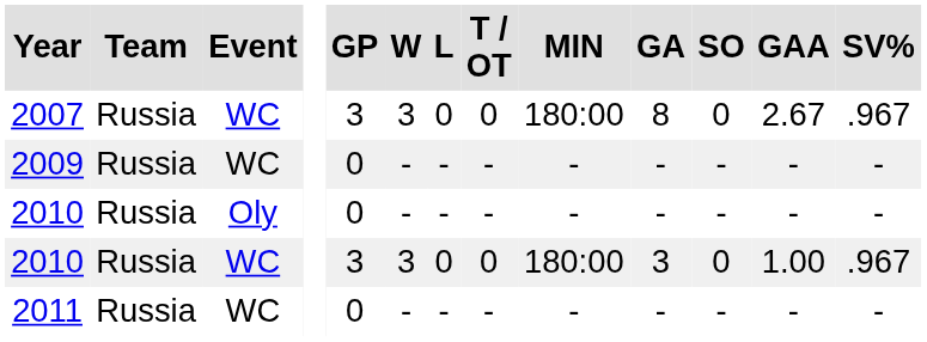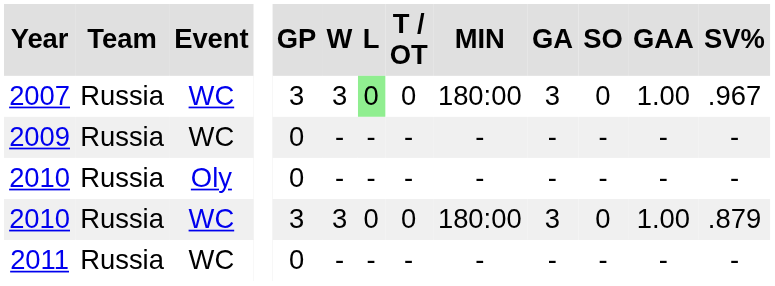 <table BORDER="0" CELLPADDING="3" CELLSPACING="0" width=55%>
 <tr ALIGN="center" bgcolor="#e0e0e0">
 <th>Year</th>
 <th>Team</th>
 <th>Event</th>
 <th ALIGN="center" rowspan="99" bgcolor="#ffffff"> </th>
 <th>GP</th>
 <th>W</th>
 <th>L</th>
 <th>T / OT</th>
 <th>MIN</th>
 <th>GA</th>
 <th>SO</th>
 <th>GAA</th>
 <th>SV%</th>
 </tr>
 <tr ALIGN="center">
 <td><a href='#'>2007</a></td>
 <td>Russia</td>
 <td><a href='#'>WC</a></td>
 <td>3</td>
 <td>3</td>
-<td>0</td>
+<td style="background: lightgreen;">0</td>
 <td>0</td>
 <td>180:00</td>
-<td>8</td>
+<td>3</td>
 <td>0</td>
-<td>2.67</td>
+<td>1.00</td>
 <td>.967</td>
 </tr>
 <tr ALIGN="center" bgcolor="#f0f0f0">
 <td><a href='#'>2009</a></td>
 <td>Russia</td>
 <td>WC</td>
 <td>0</td>
 <td>-</td>
 <td>-</td>
 <td>-</td>
 <td>-</td>
 <td>-</td>
 <td>-</td>
 <td>-</td>
 <td>-</td>
 </tr>
 <tr ALIGN="center">
 <td><a href='#'>2010</a></td>
 <td>Russia</td>
 <td><a href='#'>Oly</a></td>
 <td>0</td>
 <td>-</td>
 <td>-</td>
 <td>-</td>
 <td>-</td>
 <td>-</td>
 <td>-</td>
 <td>-</td>
 <td>-</td>
 </tr>
 <tr ALIGN="center" bgcolor="#f0f0f0">
 <td><a href='#'>2010</a></td>
 <td>Russia</td>
 <td><a href='#'>WC</a></td>
 <td>3</td>
 <td>3</td>
 <td>0</td>
 <td>0</td>
 <td>180:00</td>
 <td>3</td>
 <td>0</td>
 <td>1.00</td>
-<td>.967</td>
+<td>.879</td>
 </tr>
 <tr ALIGN="center">
 <td><a href='#'>2011</a></td>
 <td>Russia</td>
 <td>WC</td>
 <td>0</td>
 <td>-</td>
 <td>-</td>
 <td>-</td>
 <td>-</td>
 <td>-</td>
 <td>-</td>
 <td>-</td>
 <td>-</td>
 </tr>
 </table>
